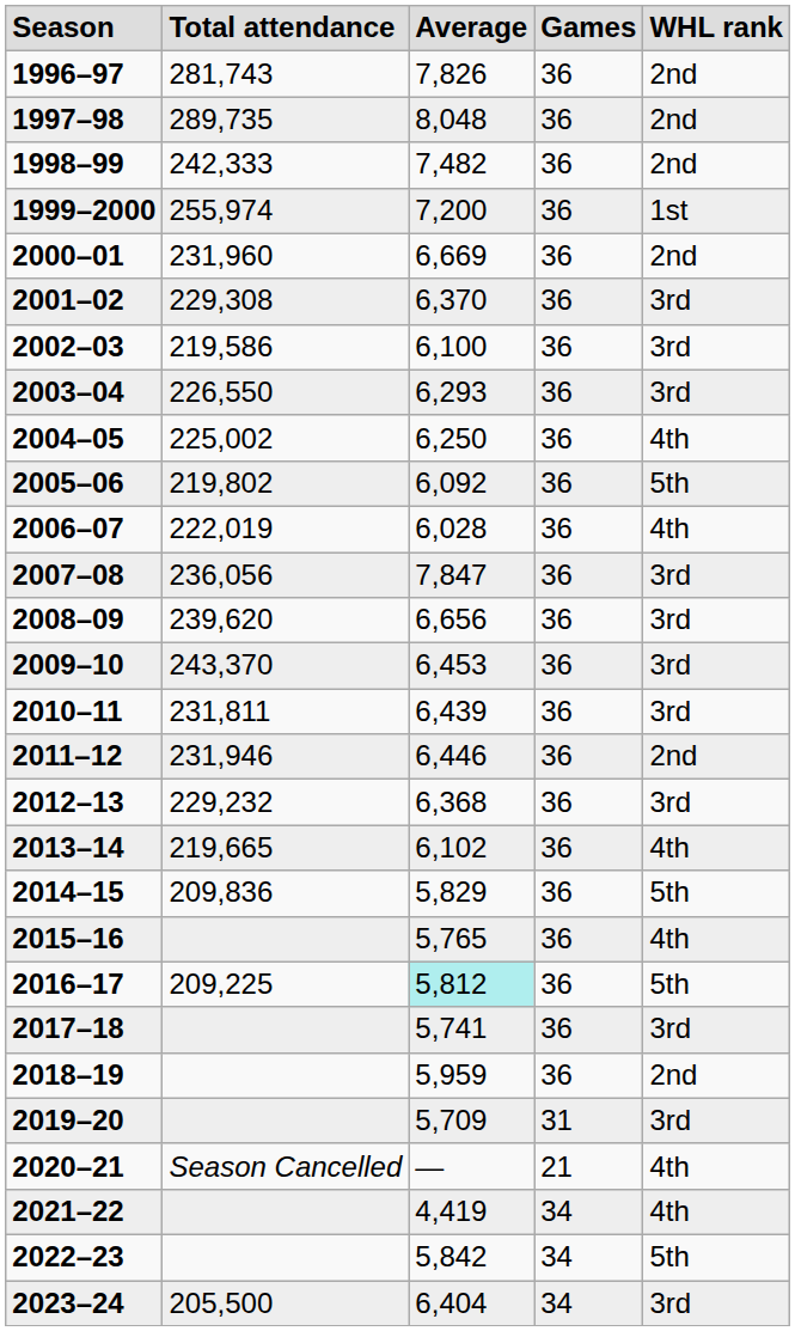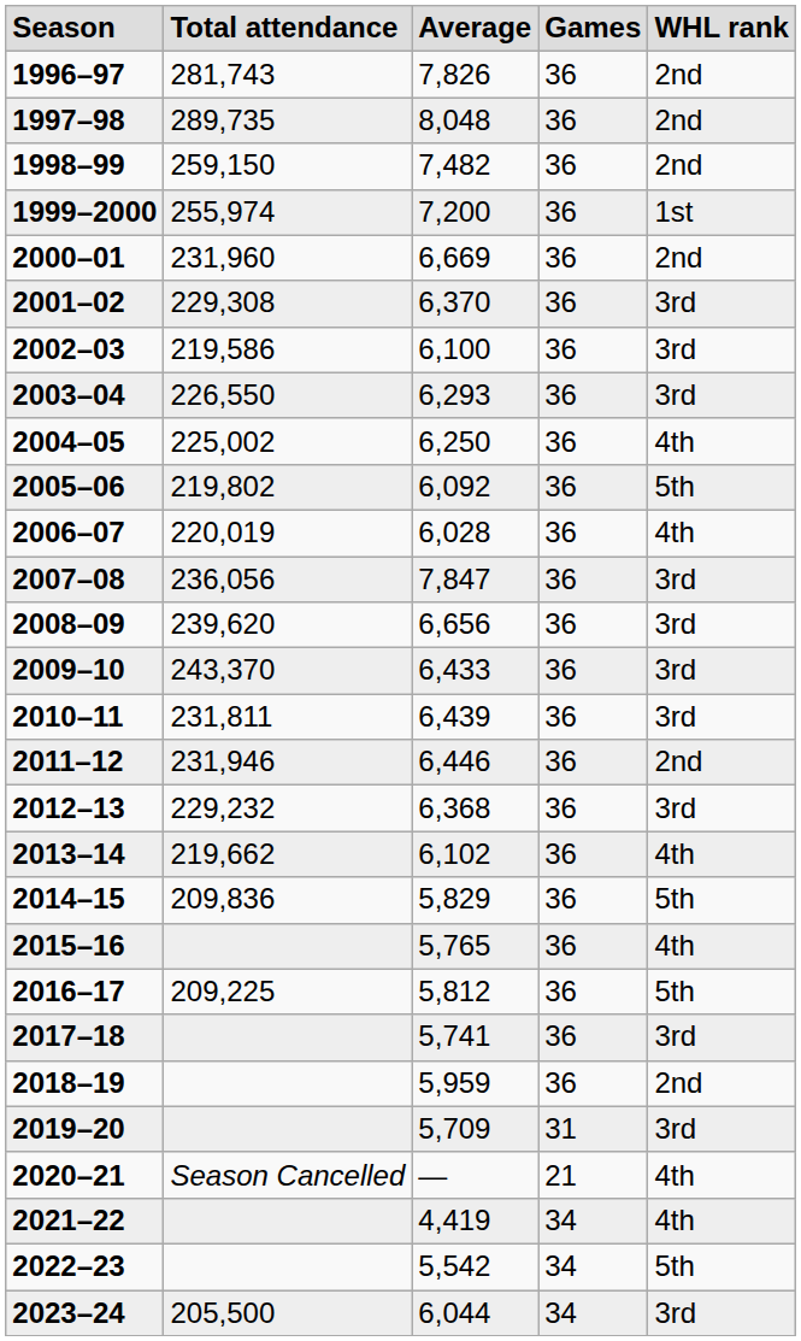 <table class="wikitable">
 <tr style="background:#ddd;">
 <td><strong>Season</strong></td>
 <td><strong>Total attendance</strong></td>
 <td><strong>Average</strong></td>
 <td><strong>Games</strong></td>
 <td><strong>WHL rank</strong></td>
 </tr>
 <tr>
 <td><strong>1996–97</strong></td>
 <td>281,743</td>
 <td>7,826</td>
 <td>36</td>
 <td>2nd</td>
 </tr>
 <tr style="background:#eee;">
 <td><strong>1997–98</strong></td>
 <td>289,735</td>
 <td>8,048</td>
 <td>36</td>
 <td>2nd</td>
 </tr>
 <tr>
 <td><strong>1998–99</strong></td>
-<td>242,333</td>
+<td>259,150</td>
 <td>7,482</td>
 <td>36</td>
 <td>2nd</td>
 </tr>
 <tr style="background:#eee;">
 <td><strong>1999–2000</strong></td>
 <td>255,974</td>
 <td>7,200</td>
 <td>36</td>
 <td>1st</td>
 </tr>
 <tr>
 <td><strong>2000–01</strong></td>
 <td>231,960</td>
 <td>6,669</td>
 <td>36</td>
 <td>2nd</td>
 </tr>
 <tr style="background:#eee;">
 <td><strong>2001–02</strong></td>
 <td>229,308</td>
 <td>6,370</td>
 <td>36</td>
 <td>3rd</td>
 </tr>
 <tr>
 <td><strong>2002–03</strong></td>
 <td>219,586</td>
 <td>6,100</td>
 <td>36</td>
 <td>3rd</td>
 </tr>
 <tr style="background:#eee;">
 <td><strong>2003–04</strong></td>
 <td>226,550</td>
 <td>6,293</td>
 <td>36</td>
 <td>3rd</td>
 </tr>
 <tr>
 <td><strong>2004–05</strong></td>
 <td>225,002</td>
 <td>6,250</td>
 <td>36</td>
 <td>4th</td>
 </tr>
 <tr style="background:#eee;">
 <td><strong>2005–06</strong></td>
 <td>219,802</td>
 <td>6,092</td>
 <td>36</td>
 <td>5th</td>
 </tr>
 <tr>
 <td><strong>2006–07</strong></td>
-<td>222,019</td>
+<td>220,019</td>
 <td>6,028</td>
 <td>36</td>
 <td>4th</td>
 </tr>
 <tr style="background:#eee;">
 <td><strong>2007–08</strong></td>
 <td>236,056</td>
 <td>7,847</td>
 <td>36</td>
 <td>3rd</td>
 </tr>
 <tr>
 <td><strong>2008–09</strong></td>
 <td>239,620</td>
 <td>6,656</td>
 <td>36</td>
 <td>3rd</td>
 </tr>
 <tr style="background:#eee;">
 <td><strong>2009–10</strong></td>
 <td>243,370</td>
-<td>6,453</td>
+<td>6,433</td>
 <td>36</td>
 <td>3rd</td>
 </tr>
 <tr>
 <td><strong>2010–11</strong></td>
 <td>231,811</td>
 <td>6,439</td>
 <td>36</td>
 <td>3rd</td>
 </tr>
 <tr style="background:#eee;">
 <td><strong>2011–12</strong></td>
 <td>231,946</td>
 <td>6,446</td>
 <td>36</td>
 <td>2nd</td>
 </tr>
 <tr>
 <td><strong>2012–13</strong></td>
 <td>229,232</td>
 <td>6,368</td>
 <td>36</td>
 <td>3rd</td>
 </tr>
 <tr style="background:#eee;">
 <td><strong>2013–14</strong></td>
-<td>219,665</td>
+<td>219,662</td>
 <td>6,102</td>
 <td>36</td>
 <td>4th</td>
 </tr>
 <tr>
 <td><strong>2014–15</strong></td>
 <td>209,836</td>
 <td>5,829</td>
 <td>36</td>
 <td>5th</td>
 </tr>
 <tr style="background:#eee;">
 <td><strong>2015–16</strong></td>
 <td></td>
 <td>5,765</td>
 <td>36</td>
 <td>4th</td>
 </tr>
 <tr>
 <td><strong>2016–17</strong></td>
 <td>209,225</td>
-<td style="background: paleturquoise;">5,812</td>
+<td>5,812</td>
 <td>36</td>
 <td>5th</td>
 </tr>
 <tr style="background:#eee;">
 <td><strong>2017–18</strong></td>
 <td></td>
 <td>5,741</td>
 <td>36</td>
 <td>3rd</td>
 </tr>
 <tr>
 <td><strong>2018–19</strong></td>
 <td></td>
 <td>5,959</td>
 <td>36</td>
 <td>2nd</td>
 </tr>
 <tr style="background:#eee;">
 <td><strong>2019–20</strong></td>
 <td></td>
 <td>5,709</td>
 <td>31</td>
 <td>3rd</td>
 </tr>
 <tr>
 <td><strong>2020–21</strong></td>
 <td><em>Season Cancelled</em></td>
 <td>—</td>
 <td>21</td>
 <td>4th</td>
 </tr>
 <tr style="background:#eee;">
 <td><strong>2021–22</strong></td>
 <td></td>
 <td>4,419</td>
 <td>34</td>
 <td>4th</td>
 </tr>
 <tr>
 <td><strong>2022–23</strong></td>
 <td></td>
-<td>5,842</td>
+<td>5,542</td>
 <td>34</td>
 <td>5th</td>
 </tr>
 <tr style="background:#eee;">
 <td><strong>2023–24</strong></td>
 <td>205,500</td>
-<td>6,404</td>
+<td>6,044</td>
 <td>34</td>
 <td>3rd</td>
 </tr>
 </table>
